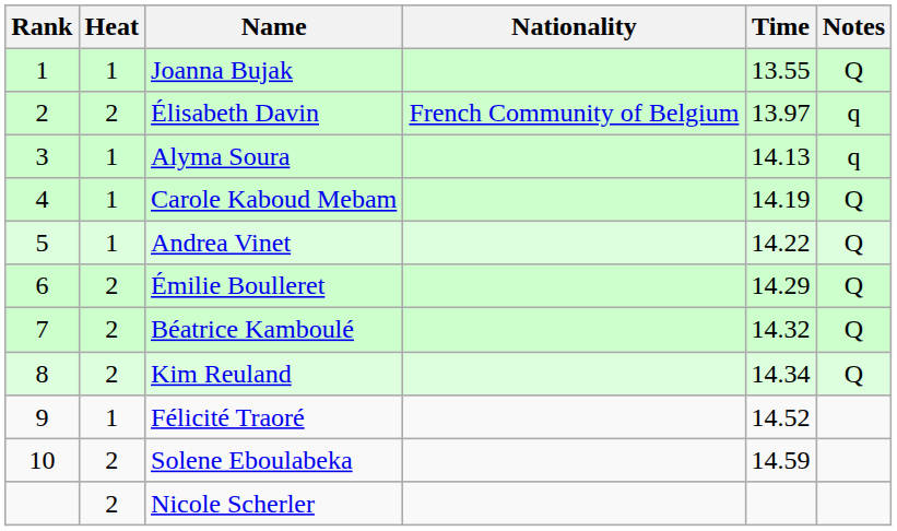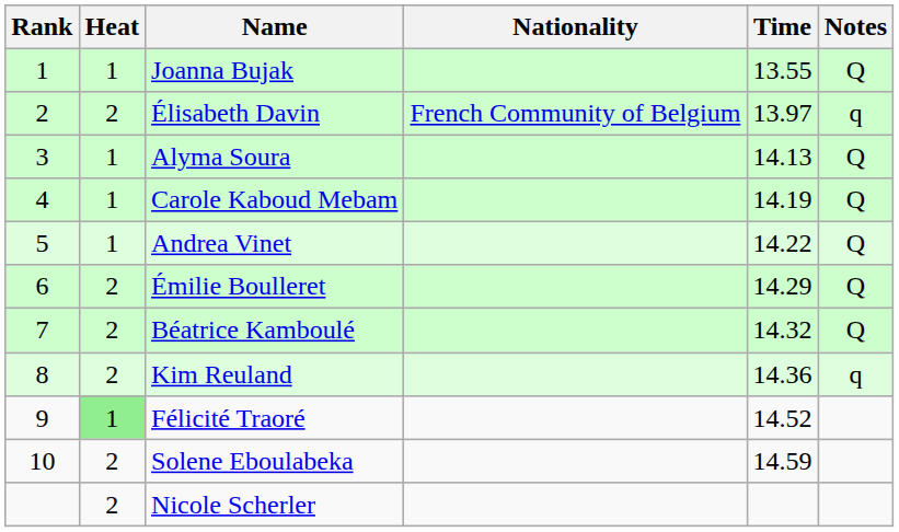 <table class="wikitable sortable" style="text-align:center; font-size:95%">
 <tr>
 <th>Rank</th>
 <th>Heat</th>
 <th>Name</th>
 <th>Nationality</th>
 <th>Time</th>
 <th>Notes</th>
 </tr>
 <tr bgcolor=ccffcc>
 <td>1</td>
 <td>1</td>
 <td align=left><a href='#'>Joanna Bujak</a></td>
 <td align=left></td>
 <td>13.55</td>
 <td>Q</td>
 </tr>
 <tr bgcolor=ccffcc>
 <td>2</td>
 <td>2</td>
 <td align=left><a href='#'>Élisabeth Davin</a></td>
 <td align=left> <a href='#'>French Community of Belgium</a></td>
 <td>13.97</td>
 <td>q</td>
 </tr>
 <tr bgcolor=ccffcc>
 <td>3</td>
 <td>1</td>
 <td align=left><a href='#'>Alyma Soura</a></td>
 <td align=left></td>
 <td>14.13</td>
-<td>q</td>
+<td>Q</td>
 </tr>
 <tr bgcolor=ccffcc>
 <td>4</td>
 <td>1</td>
 <td align=left><a href='#'>Carole Kaboud Mebam</a></td>
 <td align=left></td>
 <td>14.19</td>
 <td>Q</td>
 </tr>
 <tr bgcolor=ddffdd>
 <td>5</td>
 <td>1</td>
 <td align=left><a href='#'>Andrea Vinet</a></td>
 <td align=left></td>
 <td>14.22</td>
 <td>Q</td>
 </tr>
 <tr bgcolor=ccffcc>
 <td>6</td>
 <td>2</td>
 <td align=left><a href='#'>Émilie Boulleret</a></td>
 <td align=left></td>
 <td>14.29</td>
 <td>Q</td>
 </tr>
 <tr bgcolor=ccffcc>
 <td>7</td>
 <td>2</td>
 <td align=left><a href='#'>Béatrice Kamboulé</a></td>
 <td align=left></td>
 <td>14.32</td>
 <td>Q</td>
 </tr>
 <tr bgcolor=ddffdd>
 <td>8</td>
 <td>2</td>
 <td align=left><a href='#'>Kim Reuland</a></td>
 <td align=left></td>
-<td>14.34</td>
-<td>Q</td>
+<td>14.36</td>
+<td>q</td>
 </tr>
 <tr>
 <td>9</td>
-<td>1</td>
+<td style="background: lightgreen;">1</td>
 <td align=left><a href='#'>Félicité Traoré</a></td>
 <td align=left></td>
 <td>14.52</td>
 <td></td>
 </tr>
 <tr>
 <td>10</td>
 <td>2</td>
 <td align=left><a href='#'>Solene Eboulabeka</a></td>
 <td align=left></td>
 <td>14.59</td>
 <td></td>
 </tr>
 <tr>
 <td></td>
 <td>2</td>
 <td align=left><a href='#'>Nicole Scherler</a></td>
 <td align=left></td>
 <td></td>
 <td></td>
 </tr>
 </table>
